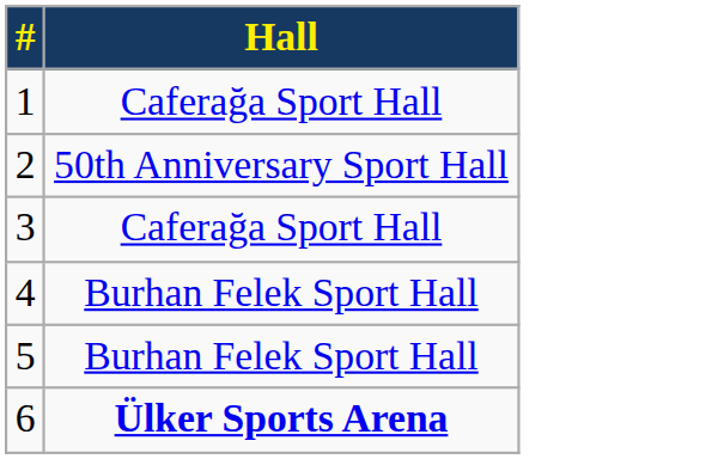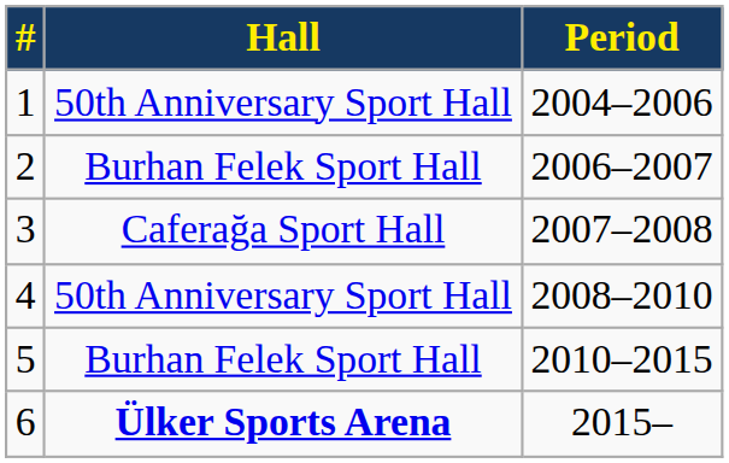 <table class="wikitable sortable" style="text-align:center;">
 <tr>
 <th style="color:#FFED00; background:#163962;">#</th>
 <th style="color:#FFED00; background:#163962;">Hall</th>
+<th style="color:#FFED00; background:#163962;">Period</th>
 </tr>
 <tr>
 <td>1</td>
-<td><a href='#'>Caferağa Sport Hall</a></td>
+<td><a href='#'>50th Anniversary Sport Hall</a></td>
+<td>2004–2006</td>
 </tr>
 <tr>
 <td>2</td>
-<td><a href='#'>50th Anniversary Sport Hall</a></td>
+<td><a href='#'>Burhan Felek Sport Hall</a></td>
+<td>2006–2007</td>
 </tr>
 <tr>
 <td>3</td>
 <td><a href='#'>Caferağa Sport Hall</a></td>
+<td>2007–2008</td>
 </tr>
 <tr>
 <td>4</td>
-<td><a href='#'>Burhan Felek Sport Hall</a></td>
+<td><a href='#'>50th Anniversary Sport Hall</a></td>
+<td>2008–2010</td>
 </tr>
 <tr>
 <td>5</td>
 <td><a href='#'>Burhan Felek Sport Hall</a></td>
+<td>2010–2015</td>
 </tr>
 <tr>
 <td>6</td>
 <td><strong><a href='#'>Ülker Sports Arena</a></strong></td>
+<td>2015–</td>
 </tr>
 </table>
